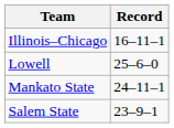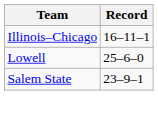 <table class=wikitable>
 <tr>
 <th>Team</th>
 <th>Record</th>
 </tr>
 <tr>
 <td><a href='#'>Illinois–Chicago</a></td>
 <td>16–11–1</td>
 </tr>
 <tr>
 <td><a href='#'>Lowell</a></td>
 <td>25–6–0</td>
 </tr>
 <tr>
-<td><a href='#'>Mankato State</a></td>
-<td>24–11–1</td>
-</tr>
-<tr>
 <td><a href='#'>Salem State</a></td>
 <td>23–9–1</td>
 </tr>
 </table>
